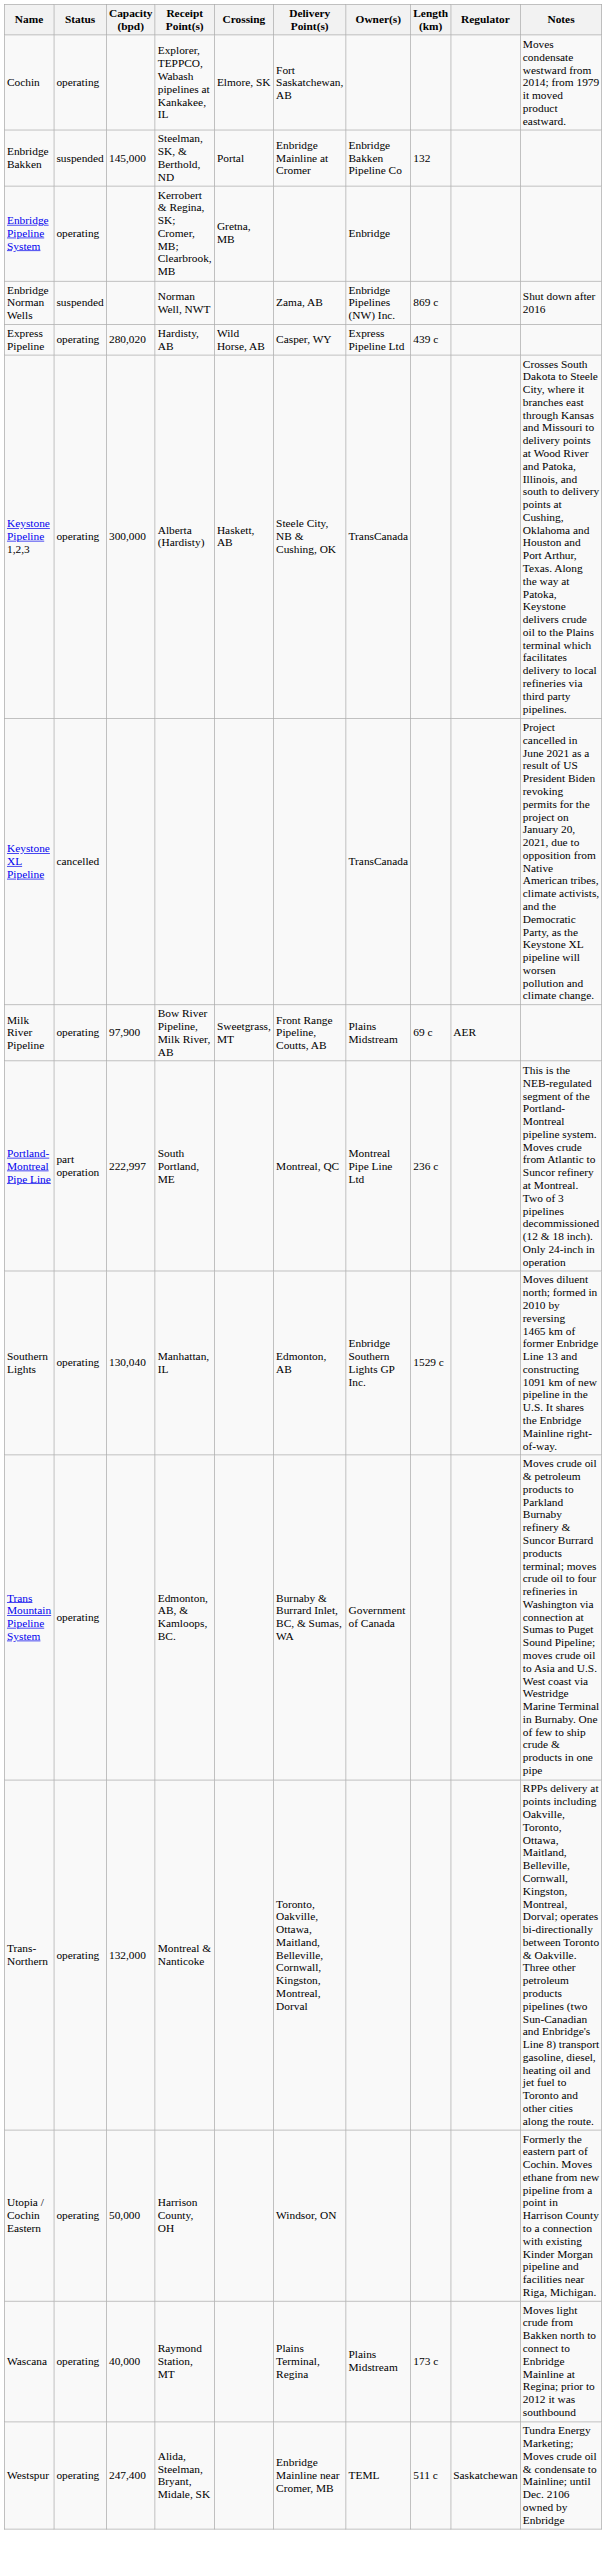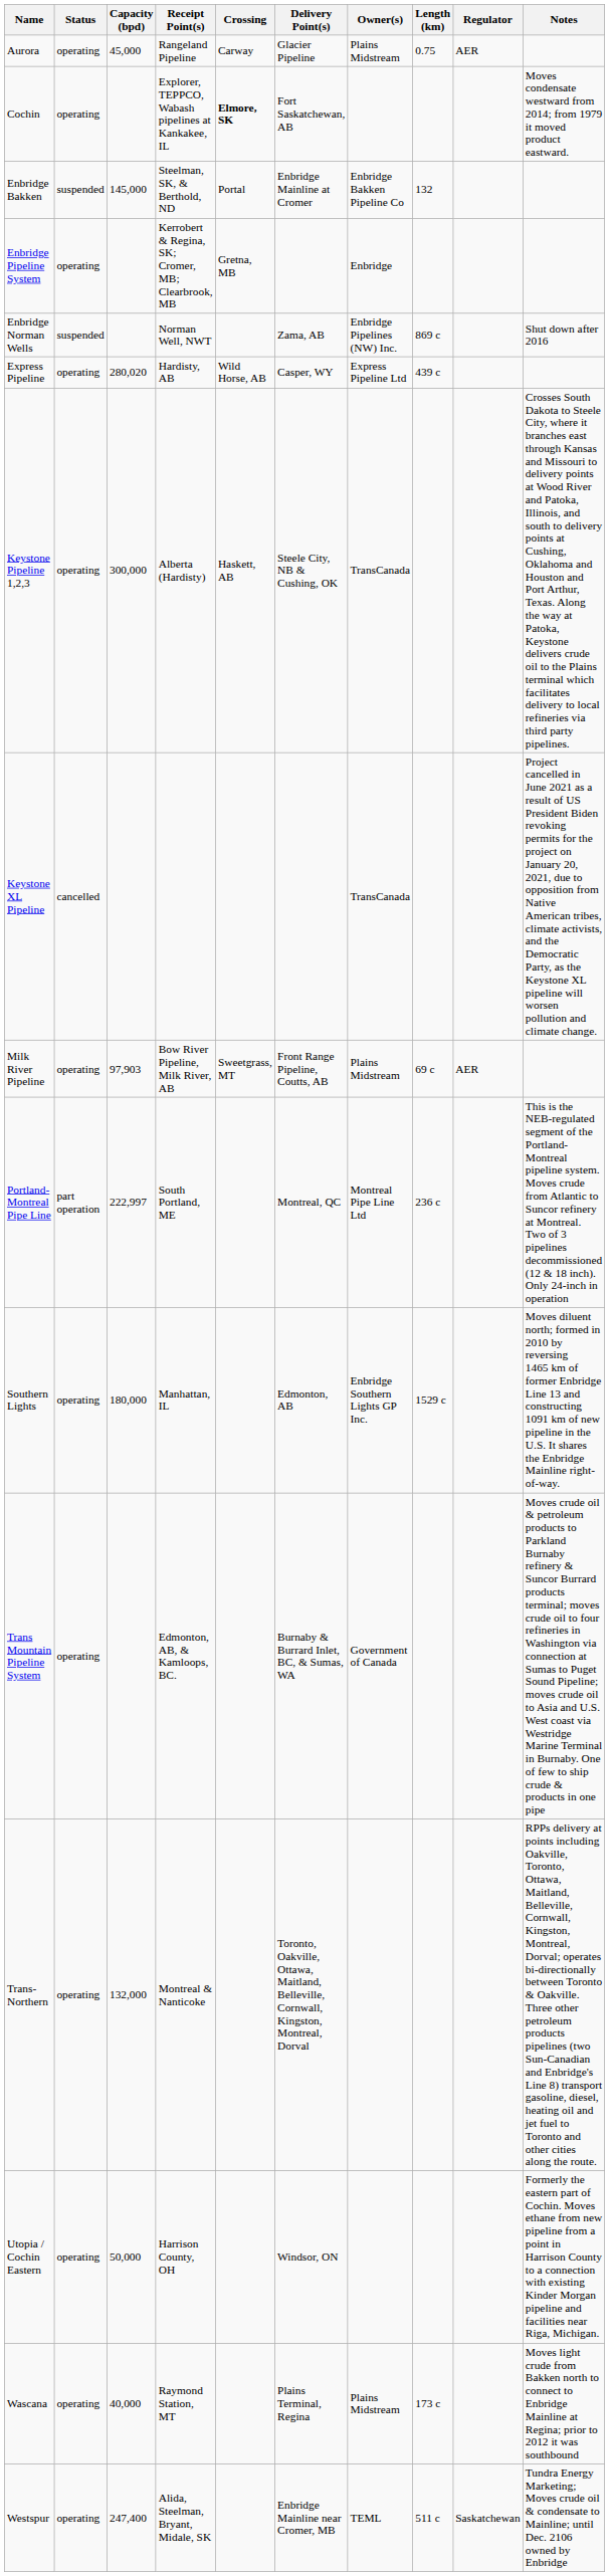 <table class="wikitable sortable mw-collapsible">
 <tr>
 <th>Name</th>
 <th>Status</th>
 <th>Capacity (bpd)</th>
 <th>Receipt Point(s)</th>
 <th>Crossing</th>
 <th>Delivery Point(s)</th>
 <th>Owner(s)</th>
 <th>Length (km)</th>
 <th>Regulator</th>
 <th>Notes</th>
 </tr>
 <tr>
+<td>Aurora</td>
+<td>operating</td>
+<td>45,000</td>
+<td>Rangeland Pipeline</td>
+<td>Carway</td>
+<td>Glacier Pipeline</td>
+<td>Plains Midstream</td>
+<td>0.75</td>
+<td>AER</td>
+<td></td>
+</tr>
+<tr>
 <td>Cochin</td>
 <td>operating</td>
 <td></td>
 <td>Explorer, TEPPCO, Wabash pipelines at Kankakee, IL</td>
-<td>Elmore, SK</td>
+<td><strong>Elmore, SK</strong></td>
 <td>Fort Saskatchewan, AB</td>
 <td></td>
 <td></td>
 <td></td>
 <td>Moves condensate westward from 2014; from 1979 it moved product eastward.</td>
 </tr>
 <tr>
 <td>Enbridge Bakken</td>
 <td>suspended</td>
 <td>145,000</td>
 <td>Steelman, SK, & Berthold, ND</td>
 <td>Portal</td>
 <td>Enbridge Mainline at Cromer</td>
 <td>Enbridge Bakken Pipeline Co</td>
 <td>132</td>
 <td></td>
 <td></td>
 </tr>
 <tr>
 <td><a href='#'>Enbridge Pipeline System</a></td>
 <td>operating</td>
 <td></td>
 <td>Kerrobert & Regina, SK; Cromer, MB; Clearbrook, MB</td>
 <td>Gretna, MB</td>
 <td></td>
 <td>Enbridge</td>
 <td></td>
 <td></td>
 <td></td>
 </tr>
 <tr>
 <td>Enbridge Norman Wells</td>
 <td>suspended</td>
 <td></td>
 <td>Norman Well, NWT</td>
 <td></td>
 <td>Zama, AB</td>
 <td>Enbridge Pipelines (NW) Inc.</td>
 <td>869 c</td>
 <td></td>
 <td>Shut down after<br>2016</td>
 </tr>
 <tr>
 <td>Express Pipeline</td>
 <td>operating</td>
 <td>280,020</td>
 <td>Hardisty, AB</td>
 <td>Wild Horse, AB</td>
 <td>Casper, WY</td>
 <td>Express Pipeline Ltd</td>
 <td>439 c</td>
 <td></td>
 <td></td>
 </tr>
 <tr>
 <td><a href='#'>Keystone Pipeline</a> 1,2,3</td>
 <td>operating</td>
 <td>300,000</td>
 <td>Alberta (Hardisty)</td>
 <td>Haskett, AB</td>
 <td>Steele City, NB & Cushing, OK</td>
 <td>TransCanada</td>
 <td></td>
 <td></td>
 <td>Crosses South Dakota to Steele City, where it branches east through Kansas and Missouri to delivery points at Wood River and Patoka, Illinois, and south to delivery points at Cushing, Oklahoma and Houston and Port Arthur, Texas. Along the way at Patoka, Keystone delivers crude oil to the Plains terminal which facilitates delivery to local refineries via third party pipelines.</td>
 </tr>
 <tr>
 <td><a href='#'>Keystone XL Pipeline</a></td>
 <td>cancelled</td>
 <td></td>
 <td></td>
 <td></td>
 <td></td>
 <td>TransCanada</td>
 <td></td>
 <td></td>
 <td>Project cancelled in June 2021 as a result of US President Biden revoking permits for the project on January 20, 2021, due to opposition from Native American tribes, climate activists, and the Democratic Party, as the Keystone XL pipeline will worsen pollution and climate change.</td>
 </tr>
 <tr>
 <td>Milk River Pipeline</td>
 <td>operating</td>
-<td>97,900</td>
+<td>97,903</td>
 <td>Bow River Pipeline, Milk River, AB</td>
 <td>Sweetgrass, MT</td>
 <td>Front Range Pipeline, Coutts, AB</td>
 <td>Plains Midstream</td>
 <td>69 c</td>
 <td>AER</td>
 <td></td>
 </tr>
 <tr>
 <td><a href='#'>Portland-Montreal Pipe Line</a></td>
 <td>part operation</td>
 <td>222,997</td>
 <td>South Portland, ME</td>
 <td></td>
 <td>Montreal, QC</td>
 <td>Montreal Pipe Line Ltd</td>
 <td>236 c</td>
 <td></td>
 <td>This is the NEB-regulated segment of the Portland-Montreal pipeline system. Moves crude from Atlantic to Suncor refinery at Montreal. Two of 3 pipelines decommissioned (12 & 18 inch). Only 24-inch in operation</td>
 </tr>
 <tr>
 <td>Southern Lights</td>
 <td>operating</td>
-<td>130,040</td>
+<td>180,000</td>
 <td>Manhattan, IL</td>
 <td></td>
 <td>Edmonton, AB</td>
 <td>Enbridge Southern Lights GP Inc.</td>
 <td>1529 c</td>
 <td></td>
 <td>Moves diluent north; formed in 2010 by reversing 1465 km of former Enbridge Line 13 and constructing 1091 km of new pipeline in the U.S. It shares the Enbridge Mainline right-of-way.</td>
 </tr>
 <tr>
 <td><a href='#'>Trans Mountain Pipeline System</a></td>
 <td>operating</td>
 <td></td>
 <td>Edmonton, AB, & Kamloops, BC.</td>
 <td></td>
 <td>Burnaby & Burrard Inlet, BC, & Sumas, WA</td>
 <td>Government of Canada</td>
 <td></td>
 <td></td>
 <td>Moves crude oil & petroleum products to Parkland Burnaby refinery & Suncor Burrard products terminal; moves crude oil to four refineries in Washington via connection at Sumas to Puget Sound Pipeline; moves crude oil to Asia and U.S. West coast via Westridge Marine Terminal in Burnaby. One of few to ship crude & products in one pipe</td>
 </tr>
 <tr>
 <td>Trans-Northern</td>
 <td>operating</td>
 <td>132,000</td>
 <td>Montreal & Nanticoke</td>
 <td></td>
 <td>Toronto, Oakville, Ottawa, Maitland, Belleville, Cornwall, Kingston, Montreal, Dorval</td>
 <td></td>
 <td></td>
 <td></td>
 <td>RPPs delivery at points including Oakville, Toronto, Ottawa, Maitland, Belleville, Cornwall, Kingston, Montreal, Dorval; operates bi-directionally between Toronto & Oakville. Three other petroleum products pipelines (two Sun-Canadian and Enbridge's Line 8) transport gasoline, diesel, heating oil and jet fuel to Toronto and other cities along the route.</td>
 </tr>
 <tr>
 <td>Utopia / Cochin Eastern</td>
 <td>operating</td>
 <td>50,000</td>
 <td>Harrison County, OH</td>
 <td></td>
 <td>Windsor, ON</td>
 <td></td>
 <td></td>
 <td></td>
 <td>Formerly the eastern part of Cochin. Moves ethane from new pipeline from a point in Harrison County to a connection with existing Kinder Morgan pipeline and facilities near Riga, Michigan.</td>
 </tr>
 <tr>
 <td>Wascana</td>
 <td>operating</td>
 <td>40,000</td>
 <td>Raymond Station, MT</td>
 <td></td>
 <td>Plains Terminal, Regina</td>
 <td>Plains Midstream</td>
 <td>173 c</td>
 <td></td>
 <td>Moves light crude from Bakken north to connect to Enbridge Mainline at Regina; prior to 2012 it was southbound</td>
 </tr>
 <tr>
 <td>Westspur</td>
 <td>operating</td>
 <td>247,400</td>
 <td>Alida, Steelman, Bryant, Midale, SK</td>
 <td></td>
 <td>Enbridge Mainline near Cromer, MB</td>
 <td>TEML</td>
 <td>511 c</td>
 <td>Saskatchewan</td>
 <td>Tundra Energy Marketing; Moves crude oil & condensate to Mainline; until Dec. 2106 owned by Enbridge</td>
 </tr>
 </table>
